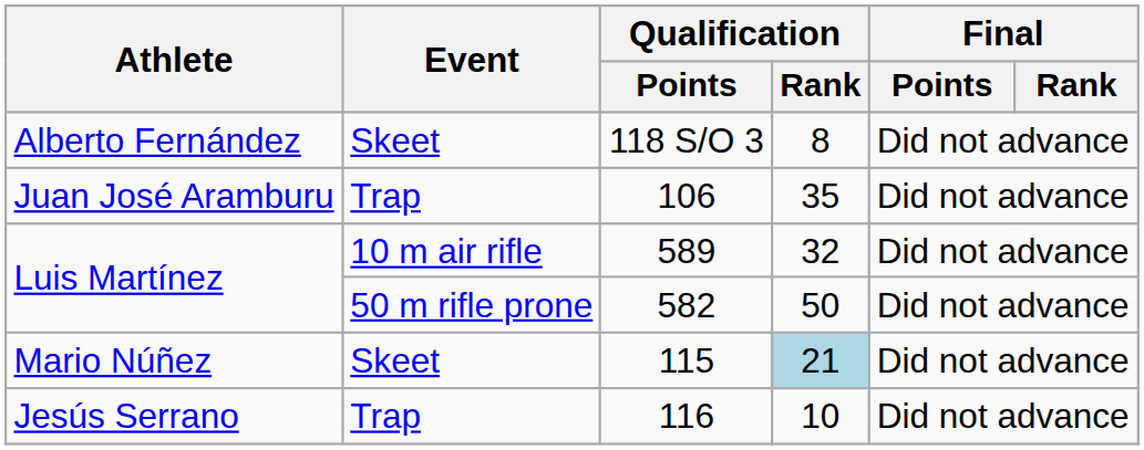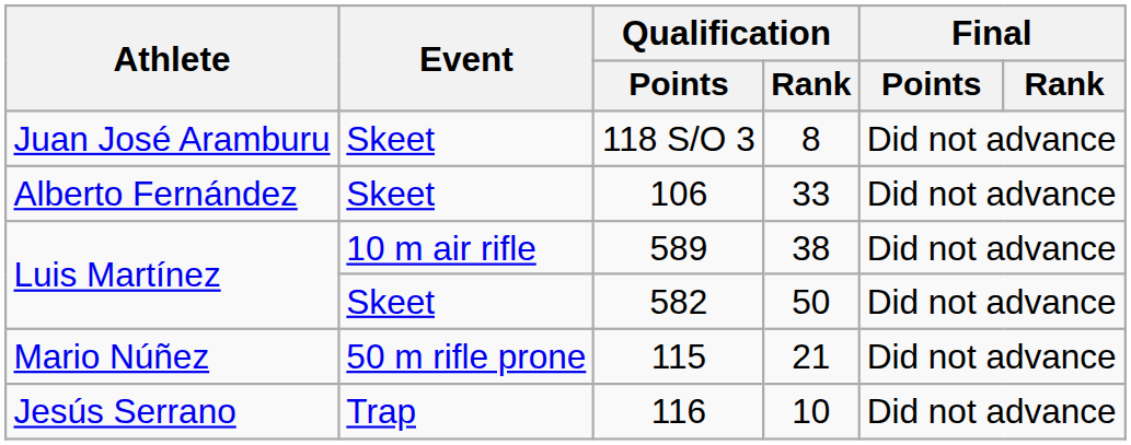 <table class="wikitable" style="font-size:90%">
 <tr>
 <th rowspan="2">Athlete</th>
 <th rowspan="2">Event</th>
 <th colspan=2>Qualification</th>
 <th colspan=2>Final</th>
 </tr>
 <tr style="font-size:95%">
 <th>Points</th>
 <th>Rank</th>
 <th>Points</th>
 <th>Rank</th>
 </tr>
 <tr align=center>
-<td align=left><a href='#'>Alberto Fernández</a></td>
+<td align=left><a href='#'>Juan José Aramburu</a></td>
 <td align=left><a href='#'>Skeet</a></td>
 <td>118 S/O 3</td>
 <td>8</td>
 <td colspan=2>Did not advance</td>
 </tr>
 <tr align=center>
-<td align=left><a href='#'>Juan José Aramburu</a></td>
-<td align=left><a href='#'>Trap</a></td>
+<td align=left><a href='#'>Alberto Fernández</a></td>
+<td align=left><a href='#'>Skeet</a></td>
 <td>106</td>
-<td>35</td>
+<td>33</td>
 <td colspan=2>Did not advance</td>
 </tr>
 <tr align=center>
 <td align=left rowspan=2><a href='#'>Luis Martínez</a></td>
 <td align=left><a href='#'>10 m air rifle</a></td>
 <td>589</td>
-<td>32</td>
+<td>38</td>
 <td colspan=2>Did not advance</td>
 </tr>
 <tr align=center>
-<td align=left><a href='#'>50 m rifle prone</a></td>
+<td align=left><a href='#'>Skeet</a></td>
 <td>582</td>
 <td>50</td>
 <td colspan=2>Did not advance</td>
 </tr>
 <tr align=center>
 <td align=left><a href='#'>Mario Núñez</a></td>
-<td align=left><a href='#'>Skeet</a></td>
+<td align=left><a href='#'>50 m rifle prone</a></td>
 <td>115</td>
-<td style="background: lightblue;">21</td>
+<td>21</td>
 <td colspan=2>Did not advance</td>
 </tr>
 <tr align=center>
 <td align=left><a href='#'>Jesús Serrano</a></td>
 <td align=left><a href='#'>Trap</a></td>
 <td>116</td>
 <td>10</td>
 <td colspan=2>Did not advance</td>
 </tr>
 </table>
